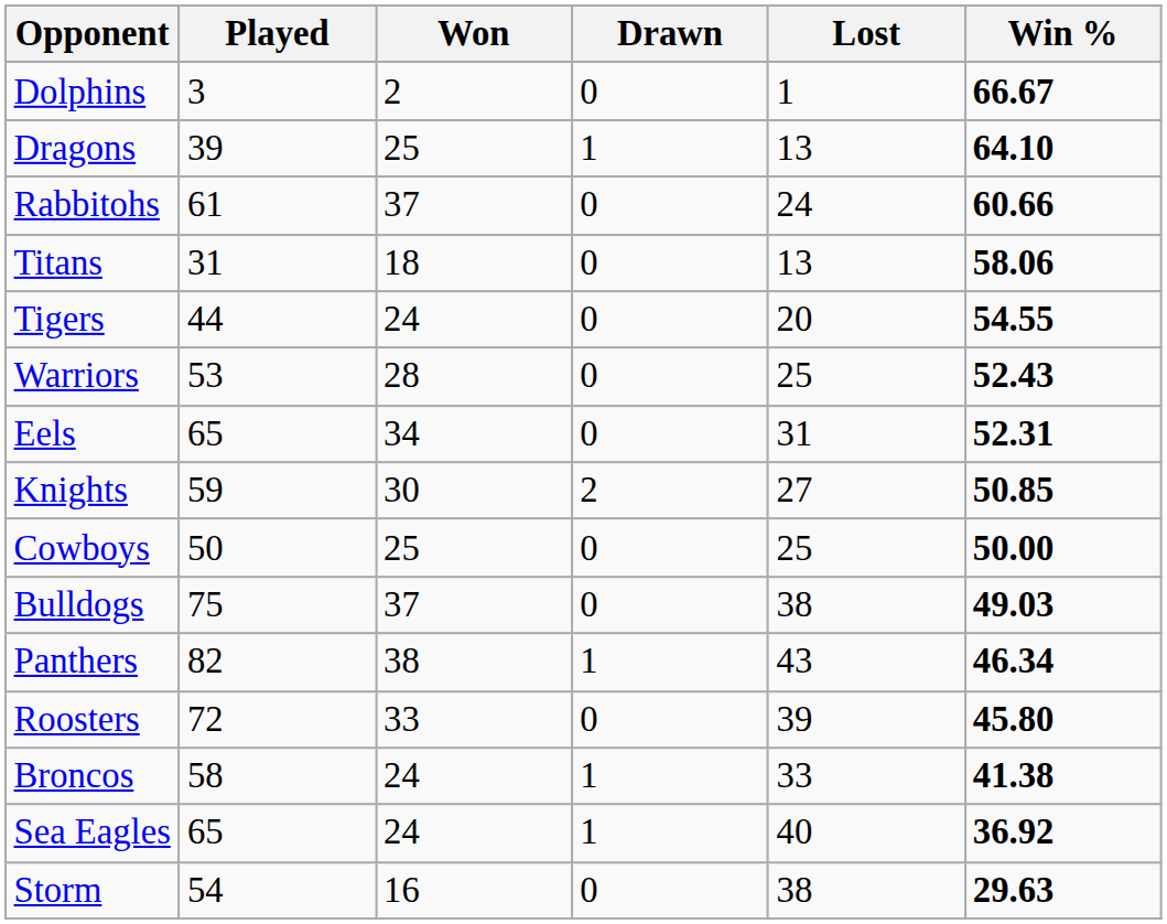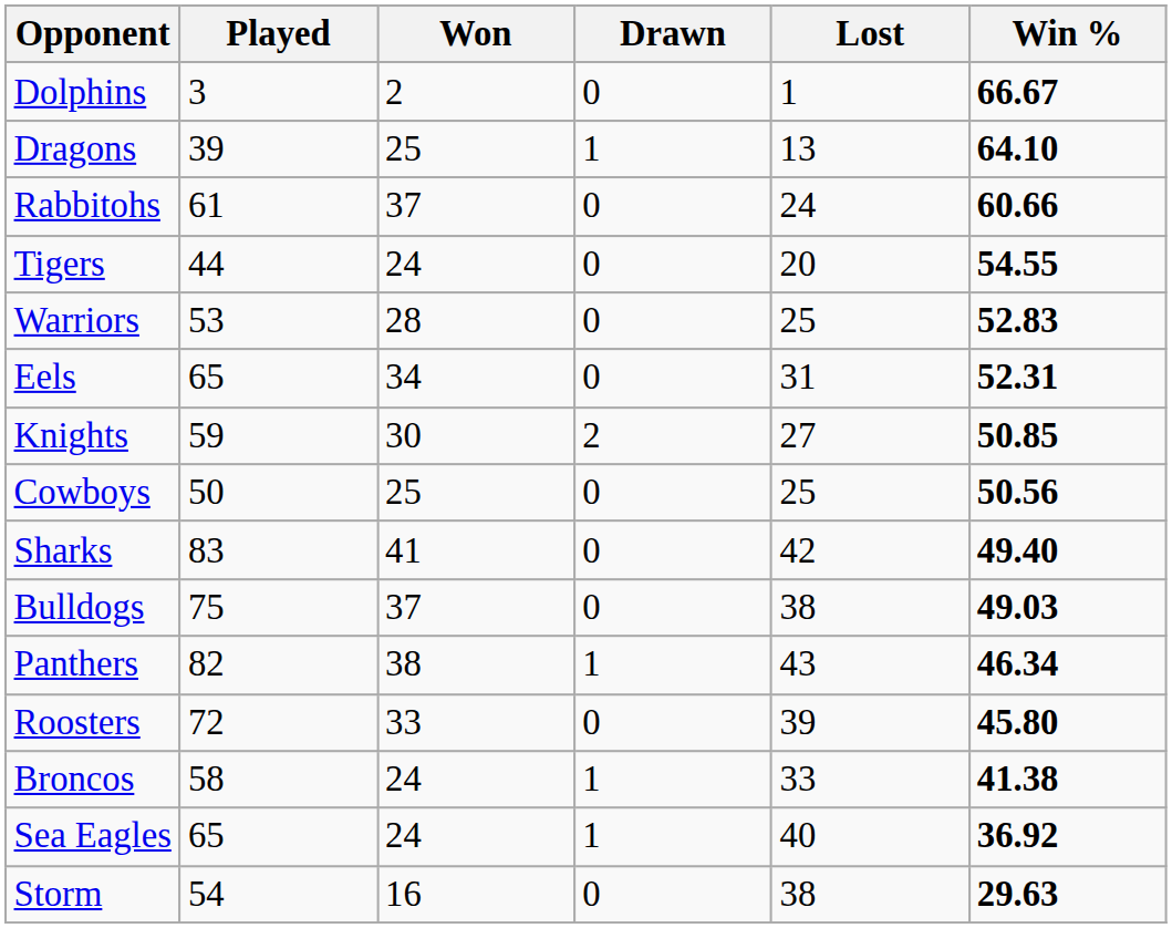 <table class="wikitable sortable defaultcenter col1left">
 <tr>
 <th>Opponent</th>
 <th style="width:5em">Played</th>
 <th style="width:5em">Won</th>
 <th style="width:5em">Drawn</th>
 <th style="width:5em">Lost</th>
 <th style="width:5em">Win %</th>
 </tr>
 <tr>
 <td> <a href='#'>Dolphins</a></td>
 <td>3</td>
 <td>2</td>
 <td>0</td>
 <td>1</td>
 <td><strong>66.67</strong></td>
 </tr>
 <tr>
 <td> <a href='#'>Dragons</a></td>
 <td>39</td>
 <td>25</td>
 <td>1</td>
 <td>13</td>
 <td><strong>64.10</strong></td>
 </tr>
 <tr>
 <td> <a href='#'>Rabbitohs</a></td>
 <td>61</td>
 <td>37</td>
 <td>0</td>
 <td>24</td>
 <td><strong>60.66</strong></td>
 </tr>
 <tr>
-<td> <a href='#'>Titans</a></td>
-<td>31</td>
-<td>18</td>
-<td>0</td>
-<td>13</td>
-<td><strong>58.06</strong></td>
-</tr>
-<tr>
 <td> <a href='#'>Tigers</a></td>
 <td>44</td>
 <td>24</td>
 <td>0</td>
 <td>20</td>
 <td><strong>54.55</strong></td>
 </tr>
 <tr>
 <td> <a href='#'>Warriors</a></td>
 <td>53</td>
 <td>28</td>
 <td>0</td>
 <td>25</td>
-<td><strong>52.43</strong></td>
+<td><strong>52.83</strong></td>
 </tr>
 <tr>
 <td> <a href='#'>Eels</a></td>
 <td>65</td>
 <td>34</td>
 <td>0</td>
 <td>31</td>
 <td><strong>52.31</strong></td>
 </tr>
 <tr>
 <td> <a href='#'>Knights</a></td>
 <td>59</td>
 <td>30</td>
 <td>2</td>
 <td>27</td>
 <td><strong>50.85</strong></td>
 </tr>
 <tr>
 <td> <a href='#'>Cowboys</a></td>
 <td>50</td>
 <td>25</td>
 <td>0</td>
 <td>25</td>
-<td><strong>50.00</strong></td>
+<td><strong>50.56</strong></td>
+</tr>
+<tr>
+<td> <a href='#'>Sharks</a></td>
+<td>83</td>
+<td>41</td>
+<td>0</td>
+<td>42</td>
+<td><strong>49.40</strong></td>
 </tr>
 <tr>
 <td> <a href='#'>Bulldogs</a></td>
 <td>75</td>
 <td>37</td>
 <td>0</td>
 <td>38</td>
 <td><strong>49.03</strong></td>
 </tr>
 <tr>
 <td> <a href='#'>Panthers</a></td>
 <td>82</td>
 <td>38</td>
 <td>1</td>
 <td>43</td>
 <td><strong>46.34</strong></td>
 </tr>
 <tr>
 <td> <a href='#'>Roosters</a></td>
 <td>72</td>
 <td>33</td>
 <td>0</td>
 <td>39</td>
 <td><strong>45.80</strong></td>
 </tr>
 <tr>
 <td> <a href='#'>Broncos</a></td>
 <td>58</td>
 <td>24</td>
 <td>1</td>
 <td>33</td>
 <td><strong>41.38</strong></td>
 </tr>
 <tr>
 <td> <a href='#'>Sea Eagles</a></td>
 <td>65</td>
 <td>24</td>
 <td>1</td>
 <td>40</td>
 <td><strong>36.92</strong></td>
 </tr>
 <tr>
 <td> <a href='#'>Storm</a></td>
 <td>54</td>
 <td>16</td>
 <td>0</td>
 <td>38</td>
 <td><strong>29.63</strong></td>
 </tr>
 <tr class="sortbottom">
 </tr>
 </table>
